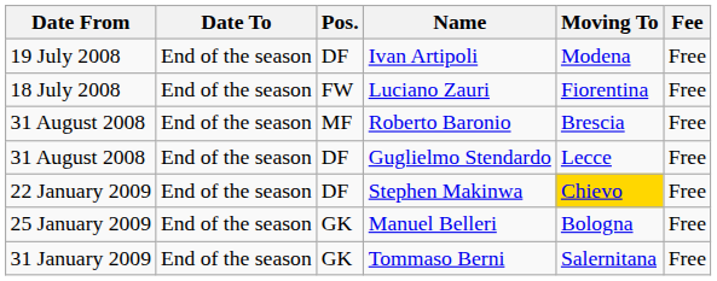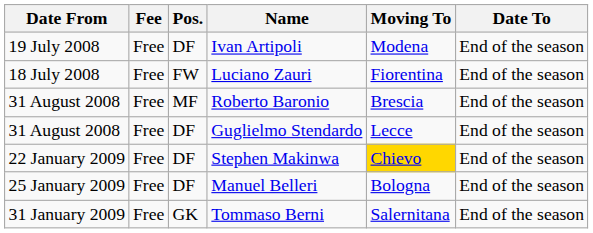 <table class="wikitable">
 <tr>
 <th>Date From</th>
-<th>Date To</th>
+<th>Fee</th>
 <th>Pos.</th>
 <th>Name</th>
 <th>Moving To</th>
-<th>Fee</th>
+<th>Date To</th>
 </tr>
 <tr>
 <td>19 July 2008</td>
-<td>End of the season</td>
+<td>Free</td>
 <td>DF</td>
 <td> <a href='#'>Ivan Artipoli</a></td>
 <td> <a href='#'>Modena</a></td>
-<td>Free</td>
+<td>End of the season</td>
 </tr>
 <tr>
 <td>18 July 2008</td>
-<td>End of the season</td>
+<td>Free</td>
 <td>FW</td>
 <td> <a href='#'>Luciano Zauri</a></td>
 <td> <a href='#'>Fiorentina</a></td>
-<td>Free</td>
+<td>End of the season</td>
 </tr>
 <tr>
 <td>31 August 2008</td>
-<td>End of the season</td>
+<td>Free</td>
 <td>MF</td>
 <td> <a href='#'>Roberto Baronio</a></td>
 <td> <a href='#'>Brescia</a></td>
-<td>Free</td>
+<td>End of the season</td>
 </tr>
 <tr>
 <td>31 August 2008</td>
-<td>End of the season</td>
+<td>Free</td>
 <td>DF</td>
 <td> <a href='#'>Guglielmo Stendardo</a></td>
 <td> <a href='#'>Lecce</a></td>
-<td>Free</td>
+<td>End of the season</td>
 </tr>
 <tr>
 <td>22 January 2009</td>
-<td>End of the season</td>
+<td>Free</td>
 <td>DF</td>
 <td> <a href='#'>Stephen Makinwa</a></td>
 <td style="background: gold;"> <a href='#'>Chievo</a></td>
-<td>Free</td>
+<td>End of the season</td>
 </tr>
 <tr>
 <td>25 January 2009</td>
-<td>End of the season</td>
-<td>GK</td>
+<td>Free</td>
+<td>DF</td>
 <td> <a href='#'>Manuel Belleri</a></td>
 <td> <a href='#'>Bologna</a></td>
-<td>Free</td>
+<td>End of the season</td>
 </tr>
 <tr>
 <td>31 January 2009</td>
-<td>End of the season</td>
+<td>Free</td>
 <td>GK</td>
 <td> <a href='#'>Tommaso Berni</a></td>
 <td> <a href='#'>Salernitana</a></td>
-<td>Free</td>
+<td>End of the season</td>
 </tr>
 </table>
